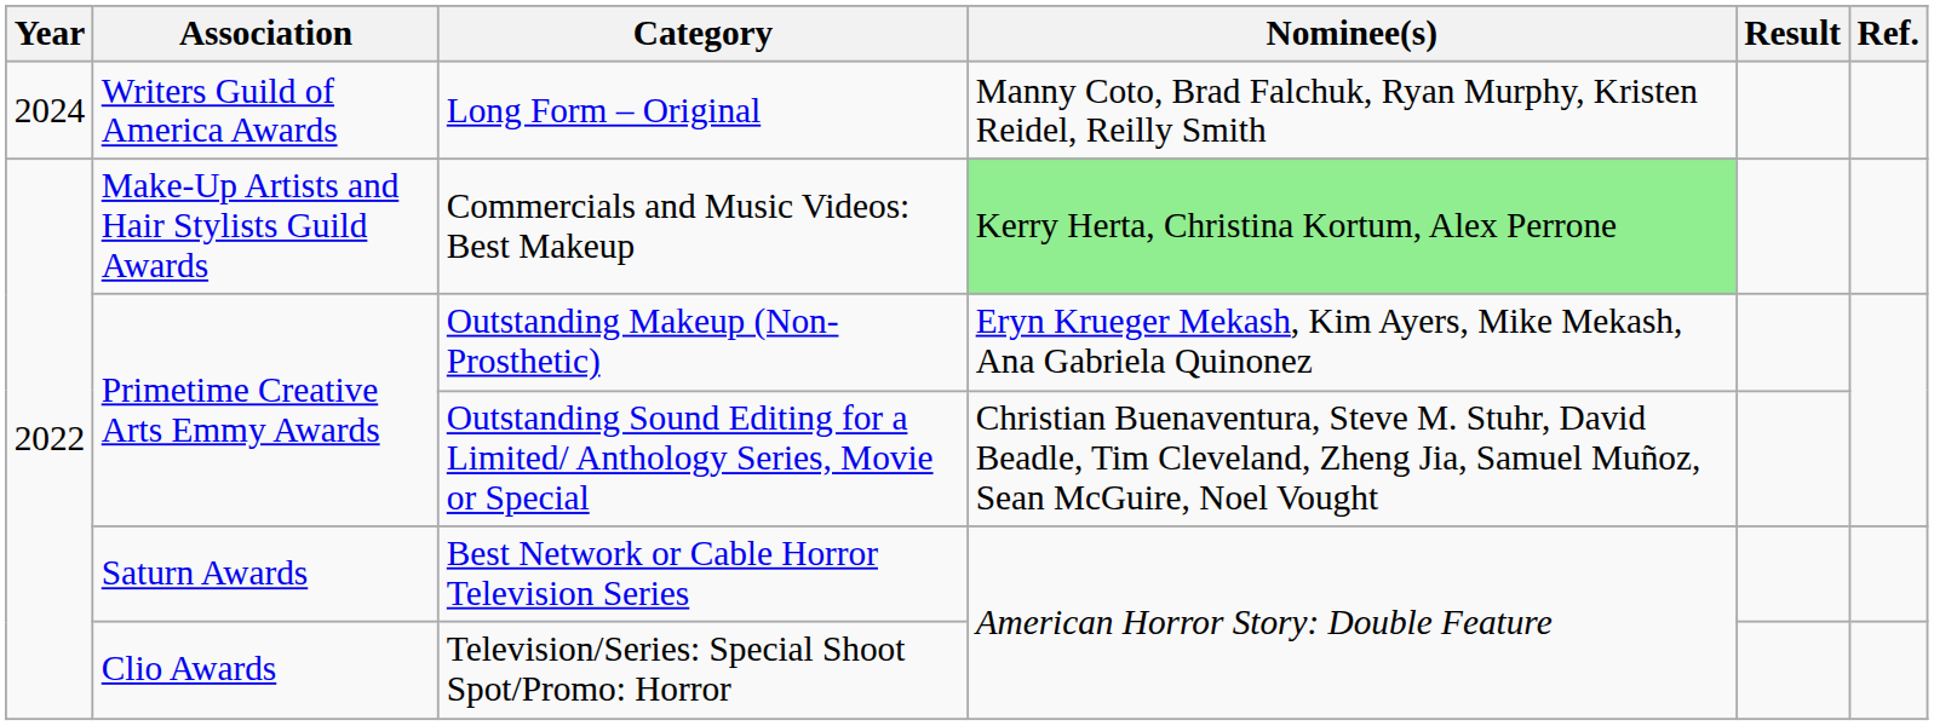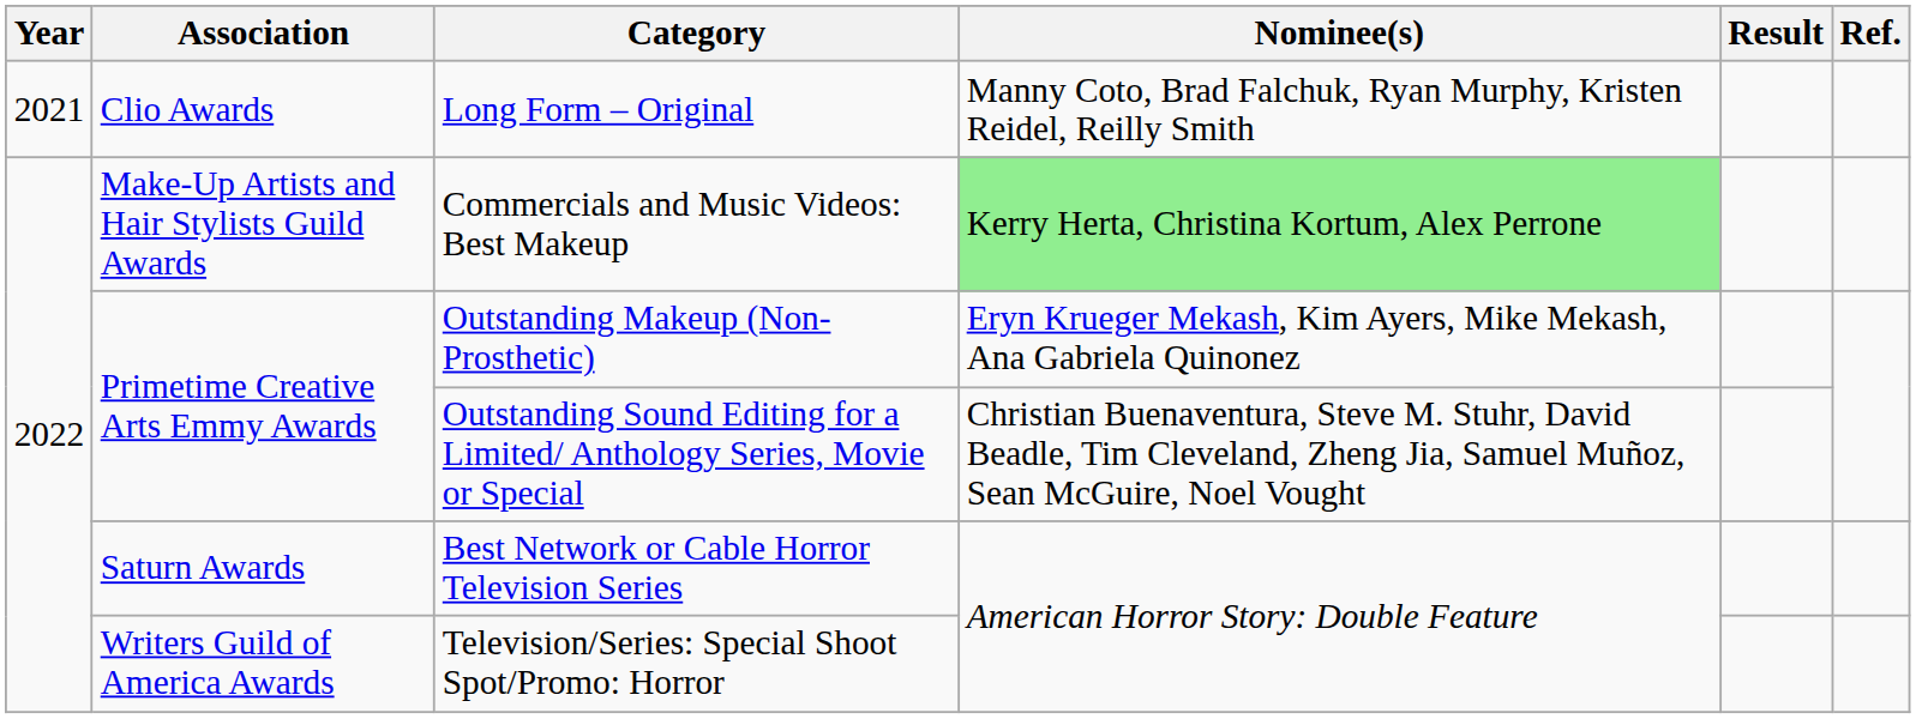 <table class="wikitable sortable plainrowheaders">
 <tr>
 <th class="unsortable">Year</th>
 <th>Association</th>
 <th>Category</th>
 <th width="40%">Nominee(s)</th>
 <th>Result</th>
 <th>Ref.</th>
 </tr>
 <tr>
-<td>2024</td>
-<td><a href='#'>Writers Guild of America Awards</a></td>
+<td>2021</td>
+<td><a href='#'>Clio Awards</a></td>
 <td><a href='#'>Long Form – Original</a></td>
 <td>Manny Coto, Brad Falchuk, Ryan Murphy, Kristen Reidel, Reilly Smith</td>
 <td></td>
 <td style="text-align:center;"></td>
 </tr>
 <tr>
 <td rowspan="5">2022</td>
 <td><a href='#'>Make-Up Artists and Hair Stylists Guild Awards</a></td>
 <td scope="row">Commercials and Music Videos: Best Makeup</td>
 <td style="background: lightgreen;">Kerry Herta, Christina Kortum, Alex Perrone</td>
 <td></td>
 <td style="text-align:center;"></td>
 </tr>
 <tr>
 <td rowspan="2"><a href='#'>Primetime Creative Arts Emmy Awards</a></td>
 <td><a href='#'>Outstanding Makeup (Non-Prosthetic)</a></td>
 <td><a href='#'>Eryn Krueger Mekash</a>, Kim Ayers, Mike Mekash, Ana Gabriela Quinonez</td>
 <td></td>
 <td rowspan="2" style="text-align:center;"></td>
 </tr>
 <tr>
 <td><a href='#'>Outstanding Sound Editing for a Limited/ Anthology Series, Movie or Special</a></td>
 <td>Christian Buenaventura, Steve M. Stuhr, David Beadle, Tim Cleveland, Zheng Jia, Samuel Muñoz, Sean McGuire, Noel Vought</td>
 <td></td>
 </tr>
 <tr>
 <td><a href='#'>Saturn Awards</a></td>
 <td><a href='#'>Best Network or Cable Horror Television Series</a></td>
 <td rowspan="2"><em>American Horror Story: Double Feature</em></td>
 <td></td>
 <td style="text-align:center;"></td>
 </tr>
 <tr>
-<td><a href='#'>Clio Awards</a></td>
+<td><a href='#'>Writers Guild of America Awards</a></td>
 <td>Television/Series: Special Shoot Spot/Promo: Horror</td>
 <td></td>
 <td></td>
 </tr>
 </table>
